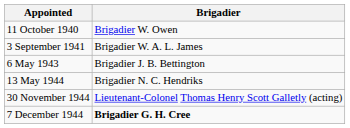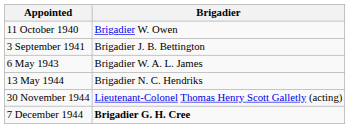 <table class="wikitable" style="text-align: left; border-spacing: 2px; border: 1px solid darkgray;">
 <tr>
 <th>Appointed</th>
 <th>Brigadier</th>
 </tr>
 <tr>
 <td>11 October 1940</td>
 <td><a href='#'>Brigadier</a> W. Owen</td>
 </tr>
 <tr>
 <td>3 September 1941</td>
-<td>Brigadier W. A. L. James</td>
+<td>Brigadier J. B. Bettington</td>
 </tr>
 <tr>
 <td>6 May 1943</td>
-<td>Brigadier J. B. Bettington</td>
+<td>Brigadier W. A. L. James</td>
 </tr>
 <tr>
 <td>13 May 1944</td>
 <td>Brigadier N. C. Hendriks</td>
 </tr>
 <tr>
 <td>30 November 1944</td>
 <td><a href='#'>Lieutenant-Colonel</a> <a href='#'>Thomas Henry Scott Galletly</a> (acting)</td>
 </tr>
 <tr>
 <td>7 December 1944</td>
 <td><strong>Brigadier G. H. Cree</strong></td>
 </tr>
 </table>
